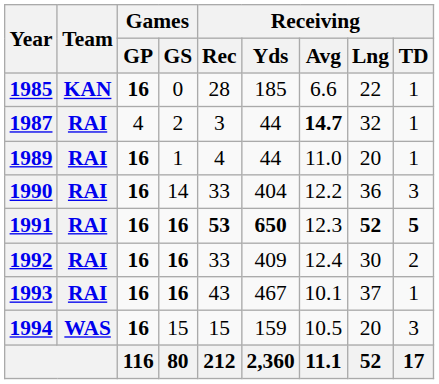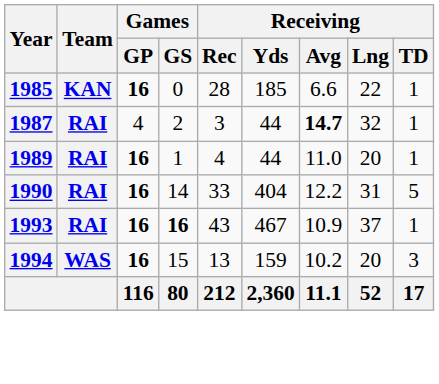 <table class="wikitable" style="text-align:center">
 <tr>
 <th rowspan="2">Year</th>
 <th rowspan="2">Team</th>
 <th colspan="2">Games</th>
 <th colspan="5">Receiving</th>
 </tr>
 <tr>
 <th>GP</th>
 <th>GS</th>
 <th>Rec</th>
 <th>Yds</th>
 <th>Avg</th>
 <th>Lng</th>
 <th>TD</th>
 </tr>
 <tr>
 <th><a href='#'>1985</a></th>
 <th><a href='#'>KAN</a></th>
 <td><strong>16</strong></td>
 <td>0</td>
 <td>28</td>
 <td>185</td>
 <td>6.6</td>
 <td>22</td>
 <td>1</td>
 </tr>
 <tr>
 <th><a href='#'>1987</a></th>
 <th><a href='#'>RAI</a></th>
 <td>4</td>
 <td>2</td>
 <td>3</td>
 <td>44</td>
 <td><strong>14.7</strong></td>
 <td>32</td>
 <td>1</td>
 </tr>
 <tr>
 <th><a href='#'>1989</a></th>
 <th><a href='#'>RAI</a></th>
 <td><strong>16</strong></td>
 <td>1</td>
 <td>4</td>
 <td>44</td>
 <td>11.0</td>
 <td>20</td>
 <td>1</td>
 </tr>
 <tr>
 <th><a href='#'>1990</a></th>
 <th><a href='#'>RAI</a></th>
 <td><strong>16</strong></td>
 <td>14</td>
 <td>33</td>
 <td>404</td>
 <td>12.2</td>
-<td>36</td>
-<td>3</td>
-</tr>
-<tr>
-<th><a href='#'>1991</a></th>
-<th><a href='#'>RAI</a></th>
-<td><strong>16</strong></td>
-<td><strong>16</strong></td>
-<td><strong>53</strong></td>
-<td><strong>650</strong></td>
-<td>12.3</td>
-<td><strong>52</strong></td>
-<td><strong>5</strong></td>
-</tr>
-<tr>
-<th><a href='#'>1992</a></th>
-<th><a href='#'>RAI</a></th>
-<td><strong>16</strong></td>
-<td><strong>16</strong></td>
-<td>33</td>
-<td>409</td>
-<td>12.4</td>
-<td>30</td>
-<td>2</td>
+<td>31</td>
+<td>5</td>
 </tr>
 <tr>
 <th><a href='#'>1993</a></th>
 <th><a href='#'>RAI</a></th>
 <td><strong>16</strong></td>
 <td><strong>16</strong></td>
 <td>43</td>
 <td>467</td>
-<td>10.1</td>
+<td>10.9</td>
 <td>37</td>
 <td>1</td>
 </tr>
 <tr>
 <th><a href='#'>1994</a></th>
 <th><a href='#'>WAS</a></th>
 <td><strong>16</strong></td>
 <td>15</td>
-<td>15</td>
+<td>13</td>
 <td>159</td>
-<td>10.5</td>
+<td>10.2</td>
 <td>20</td>
 <td>3</td>
 </tr>
 <tr>
 <th colspan="2"></th>
 <th>116</th>
 <th>80</th>
 <th>212</th>
 <th>2,360</th>
 <th>11.1</th>
 <th>52</th>
 <th>17</th>
 </tr>
 </table>
